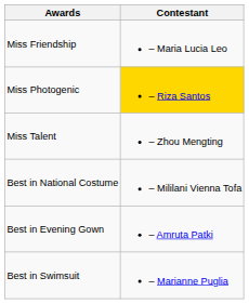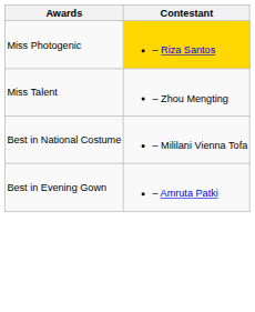 <table class="wikitable sortable" style="font-size:95%;">
 <tr>
 <th>Awards</th>
 <th>Contestant</th>
-</tr>
-<tr>
-<td>Miss Friendship</td>
-<td><br><ul><li> – Maria Lucia Leo</li></ul></td>
 </tr>
 <tr>
 <td>Miss Photogenic</td>
 <td style="background: gold;"><br><ul><li> – <a href='#'>Riza Santos</a></li></ul></td>
 </tr>
 <tr>
 <td>Miss Talent</td>
 <td><br><ul><li> – Zhou Mengting</li></ul></td>
 </tr>
 <tr>
 <td>Best in National Costume</td>
 <td><br><ul><li> – Mililani Vienna Tofa</li></ul></td>
 </tr>
 <tr>
 <td>Best in Evening Gown</td>
 <td><br><ul><li> – <a href='#'>Amruta Patki</a></li></ul></td>
 </tr>
-<tr>
-<td>Best in Swimsuit</td>
-<td><br><ul><li> – <a href='#'>Marianne Puglia</a></li></ul></td>
-</tr>
 </table>
